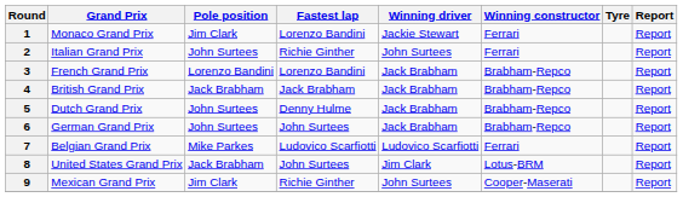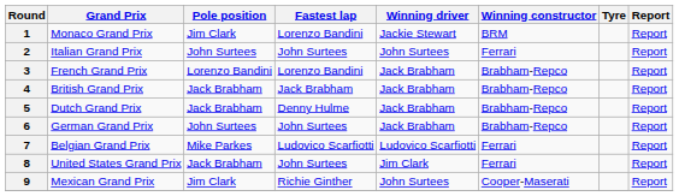 <table class="wikitable" style="font-size:85%">
 <tr>
 <th>Round</th>
 <th><a href='#'>Grand Prix</a></th>
 <th><a href='#'>Pole position</a></th>
 <th><a href='#'>Fastest lap</a></th>
 <th><a href='#'>Winning driver</a></th>
 <th><a href='#'>Winning constructor</a></th>
 <th>Tyre</th>
 <th>Report</th>
 </tr>
 <tr>
 <th>1</th>
 <td> <a href='#'>Monaco Grand Prix</a></td>
 <td> <a href='#'>Jim Clark</a></td>
 <td> <a href='#'>Lorenzo Bandini</a></td>
 <td> <a href='#'>Jackie Stewart</a></td>
-<td> <a href='#'>Ferrari</a></td>
+<td> <a href='#'>BRM</a></td>
 <td></td>
 <td><a href='#'>Report</a></td>
 </tr>
 <tr>
 <th>2</th>
 <td> <a href='#'>Italian Grand Prix</a></td>
 <td> <a href='#'>John Surtees</a></td>
-<td> <a href='#'>Richie Ginther</a></td>
+<td> <a href='#'>John Surtees</a></td>
 <td> <a href='#'>John Surtees</a></td>
 <td> <a href='#'>Ferrari</a></td>
 <td></td>
 <td><a href='#'>Report</a></td>
 </tr>
 <tr>
 <th>3</th>
 <td> <a href='#'>French Grand Prix</a></td>
 <td> <a href='#'>Lorenzo Bandini</a></td>
 <td> <a href='#'>Lorenzo Bandini</a></td>
 <td> <a href='#'>Jack Brabham</a></td>
 <td> <a href='#'>Brabham</a>-<a href='#'>Repco</a></td>
 <td></td>
 <td><a href='#'>Report</a></td>
 </tr>
 <tr>
 <th>4</th>
 <td> <a href='#'>British Grand Prix</a></td>
 <td> <a href='#'>Jack Brabham</a></td>
 <td> <a href='#'>Jack Brabham</a></td>
 <td> <a href='#'>Jack Brabham</a></td>
 <td> <a href='#'>Brabham</a>-<a href='#'>Repco</a></td>
 <td></td>
 <td><a href='#'>Report</a></td>
 </tr>
 <tr>
 <th>5</th>
 <td> <a href='#'>Dutch Grand Prix</a></td>
-<td> <a href='#'>John Surtees</a></td>
+<td> <a href='#'>Jack Brabham</a></td>
 <td> <a href='#'>Denny Hulme</a></td>
 <td> <a href='#'>Jack Brabham</a></td>
 <td> <a href='#'>Brabham</a>-<a href='#'>Repco</a></td>
 <td></td>
 <td><a href='#'>Report</a></td>
 </tr>
 <tr>
 <th>6</th>
 <td> <a href='#'>German Grand Prix</a></td>
 <td> <a href='#'>John Surtees</a></td>
 <td> <a href='#'>John Surtees</a></td>
 <td> <a href='#'>Jack Brabham</a></td>
 <td> <a href='#'>Brabham</a>-<a href='#'>Repco</a></td>
 <td></td>
 <td><a href='#'>Report</a></td>
 </tr>
 <tr>
 <th>7</th>
 <td> <a href='#'>Belgian Grand Prix</a></td>
 <td> <a href='#'>Mike Parkes</a></td>
 <td> <a href='#'>Ludovico Scarfiotti</a></td>
 <td> <a href='#'>Ludovico Scarfiotti</a></td>
 <td> <a href='#'>Ferrari</a></td>
 <td></td>
 <td><a href='#'>Report</a></td>
 </tr>
 <tr>
 <th>8</th>
 <td> <a href='#'>United States Grand Prix</a></td>
 <td> <a href='#'>Jack Brabham</a></td>
 <td> <a href='#'>John Surtees</a></td>
 <td> <a href='#'>Jim Clark</a></td>
-<td> <a href='#'>Lotus</a>-<a href='#'>BRM</a></td>
+<td> <a href='#'>Ferrari</a></td>
 <td></td>
 <td><a href='#'>Report</a></td>
 </tr>
 <tr>
 <th>9</th>
 <td> <a href='#'>Mexican Grand Prix</a></td>
 <td> <a href='#'>Jim Clark</a></td>
 <td> <a href='#'>Richie Ginther</a></td>
 <td> <a href='#'>John Surtees</a></td>
 <td> <a href='#'>Cooper</a>-<a href='#'>Maserati</a></td>
 <td></td>
 <td><a href='#'>Report</a></td>
 </tr>
 <tr>
 </tr>
 </table>
